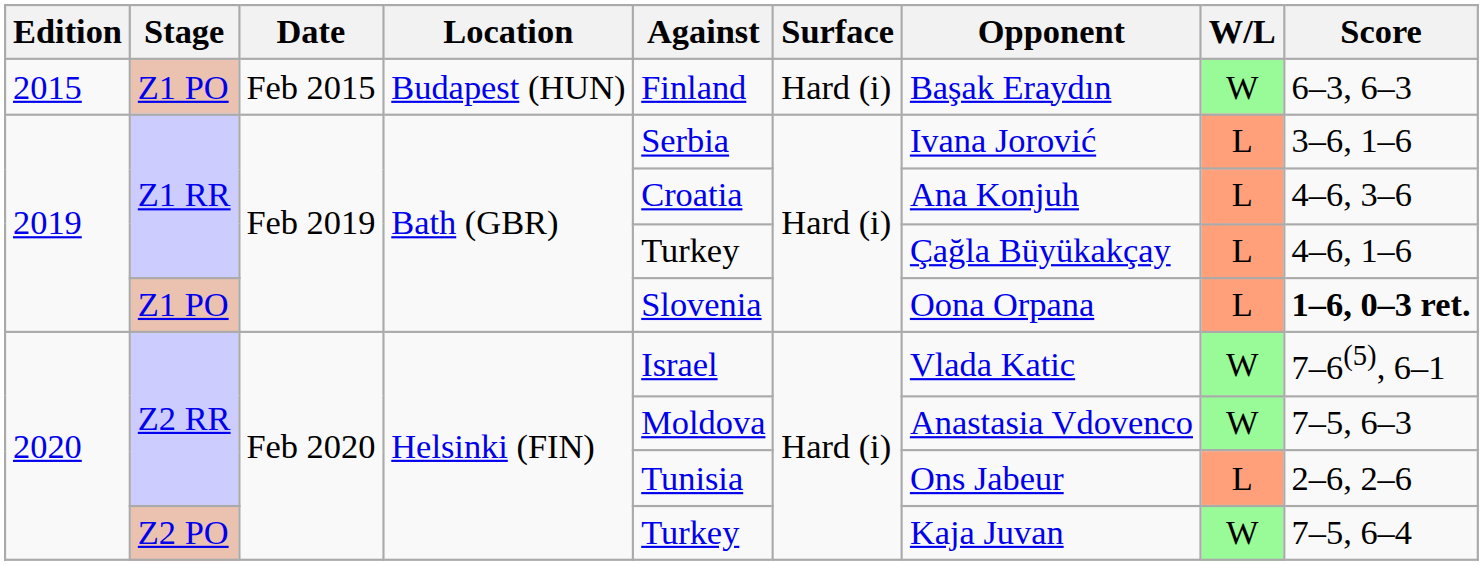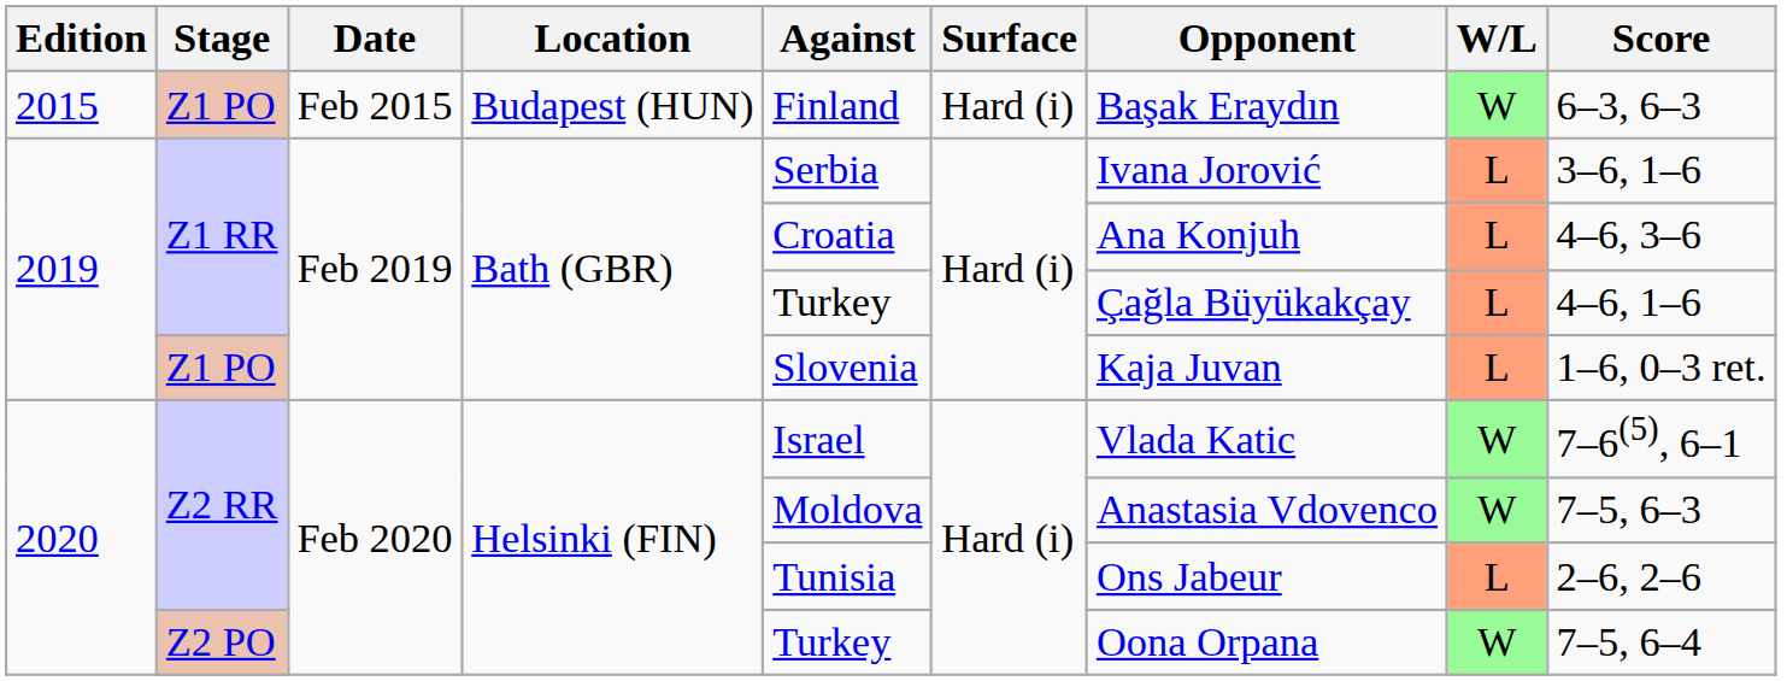 <table class=wikitable>
 <tr>
 <th>Edition</th>
 <th>Stage</th>
 <th>Date</th>
 <th>Location</th>
 <th>Against</th>
 <th>Surface</th>
 <th>Opponent</th>
 <th>W/L</th>
 <th>Score</th>
 </tr>
 <tr>
 <td><a href='#'>2015</a></td>
 <td style="background:#EBC2AF;"><a href='#'>Z1 PO</a></td>
 <td>Feb 2015</td>
 <td><a href='#'>Budapest</a> (HUN)</td>
 <td> <a href='#'>Finland</a></td>
 <td>Hard (i)</td>
 <td><a href='#'>Başak Eraydın</a></td>
 <td style="text-align:center; background:#98fb98;">W</td>
 <td>6–3, 6–3</td>
 </tr>
 <tr>
 <td rowspan=4><a href='#'>2019</a></td>
 <td style="background:#CCF;" rowspan=3><a href='#'>Z1 RR</a></td>
 <td rowspan="4">Feb 2019</td>
 <td rowspan=4><a href='#'>Bath</a> (GBR)</td>
 <td> <a href='#'>Serbia</a></td>
 <td rowspan=4>Hard (i)</td>
 <td><a href='#'>Ivana Jorović</a></td>
 <td style="text-align:center; background:#ffa07a;">L</td>
 <td>3–6, 1–6</td>
 </tr>
 <tr>
 <td> <a href='#'>Croatia</a></td>
 <td><a href='#'>Ana Konjuh</a></td>
 <td style="text-align:center; background:#ffa07a;">L</td>
 <td>4–6, 3–6</td>
 </tr>
 <tr>
 <td> Turkey</td>
 <td><a href='#'>Çağla Büyükakçay</a></td>
 <td style="text-align:center; background:#ffa07a;">L</td>
 <td>4–6, 1–6</td>
 </tr>
 <tr>
 <td style="background:#EBC2AF;"><a href='#'>Z1 PO</a></td>
 <td> <a href='#'>Slovenia</a></td>
-<td><a href='#'>Oona Orpana</a></td>
+<td><a href='#'>Kaja Juvan</a></td>
 <td style="text-align:center; background:#ffa07a;">L</td>
-<td><strong>1–6, 0–3 ret.</strong></td>
+<td>1–6, 0–3 ret.</td>
 </tr>
 <tr>
 <td rowspan=4><a href='#'>2020</a></td>
 <td style="background:#CCF;" rowspan=3><a href='#'>Z2 RR</a></td>
 <td rowspan="4">Feb 2020</td>
 <td rowspan=4><a href='#'>Helsinki</a> (FIN)</td>
 <td> <a href='#'>Israel</a></td>
 <td rowspan=4>Hard (i)</td>
 <td><a href='#'>Vlada Katic</a></td>
 <td style="text-align:center; background:#98fb98;">W</td>
 <td>7–6<sup>(5)</sup>, 6–1</td>
 </tr>
 <tr>
 <td> <a href='#'>Moldova</a></td>
 <td><a href='#'>Anastasia Vdovenco</a></td>
 <td style="text-align:center; background:#98fb98;">W</td>
 <td>7–5, 6–3</td>
 </tr>
 <tr>
 <td> <a href='#'>Tunisia</a></td>
 <td><a href='#'>Ons Jabeur</a></td>
 <td style="text-align:center; background:#ffa07a;">L</td>
 <td>2–6, 2–6</td>
 </tr>
 <tr>
 <td style="background:#EBC2AF;"><a href='#'>Z2 PO</a></td>
 <td> <a href='#'>Turkey</a></td>
-<td><a href='#'>Kaja Juvan</a></td>
+<td><a href='#'>Oona Orpana</a></td>
 <td style="text-align:center; background:#98fb98;">W</td>
 <td>7–5, 6–4</td>
 </tr>
 </table>
